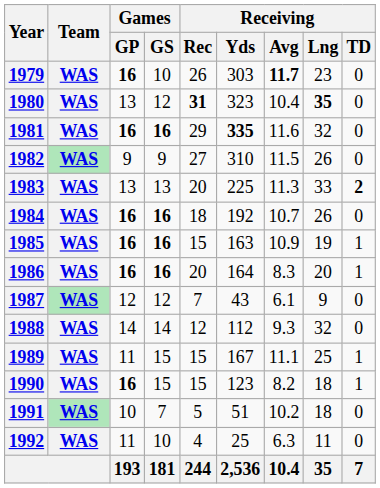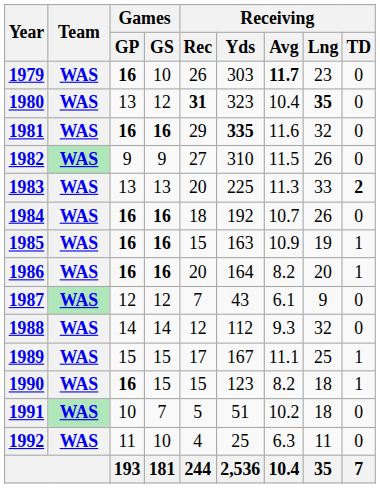 <table class="wikitable" style="text-align:center">
 <tr>
 <th rowspan="2">Year</th>
 <th rowspan="2">Team</th>
 <th colspan="2">Games</th>
 <th colspan="5">Receiving</th>
 </tr>
 <tr>
 <th>GP</th>
 <th>GS</th>
 <th>Rec</th>
 <th>Yds</th>
 <th>Avg</th>
 <th>Lng</th>
 <th>TD</th>
 </tr>
 <tr>
 <th><a href='#'>1979</a></th>
 <th><a href='#'>WAS</a></th>
 <td><strong>16</strong></td>
 <td>10</td>
 <td>26</td>
 <td>303</td>
 <td><strong>11.7</strong></td>
 <td>23</td>
 <td>0</td>
 </tr>
 <tr>
 <th><a href='#'>1980</a></th>
 <th><a href='#'>WAS</a></th>
 <td>13</td>
 <td>12</td>
 <td><strong>31</strong></td>
 <td>323</td>
 <td>10.4</td>
 <td><strong>35</strong></td>
 <td>0</td>
 </tr>
 <tr>
 <th><a href='#'>1981</a></th>
 <th><a href='#'>WAS</a></th>
 <td><strong>16</strong></td>
 <td><strong>16</strong></td>
 <td>29</td>
 <td><strong>335</strong></td>
 <td>11.6</td>
 <td>32</td>
 <td>0</td>
 </tr>
 <tr>
 <th><a href='#'>1982</a></th>
 <th style="background:#afe6ba; width:3em;"><a href='#'>WAS</a></th>
 <td>9</td>
 <td>9</td>
 <td>27</td>
 <td>310</td>
 <td>11.5</td>
 <td>26</td>
 <td>0</td>
 </tr>
 <tr>
 <th><a href='#'>1983</a></th>
 <th><a href='#'>WAS</a></th>
 <td>13</td>
 <td>13</td>
 <td>20</td>
 <td>225</td>
 <td>11.3</td>
 <td>33</td>
 <td><strong>2</strong></td>
 </tr>
 <tr>
 <th><a href='#'>1984</a></th>
 <th><a href='#'>WAS</a></th>
 <td><strong>16</strong></td>
 <td><strong>16</strong></td>
 <td>18</td>
 <td>192</td>
 <td>10.7</td>
 <td>26</td>
 <td>0</td>
 </tr>
 <tr>
 <th><a href='#'>1985</a></th>
 <th><a href='#'>WAS</a></th>
 <td><strong>16</strong></td>
 <td><strong>16</strong></td>
 <td>15</td>
 <td>163</td>
 <td>10.9</td>
 <td>19</td>
 <td>1</td>
 </tr>
 <tr>
 <th><a href='#'>1986</a></th>
 <th><a href='#'>WAS</a></th>
 <td><strong>16</strong></td>
 <td><strong>16</strong></td>
 <td>20</td>
 <td>164</td>
-<td>8.3</td>
+<td>8.2</td>
 <td>20</td>
 <td>1</td>
 </tr>
 <tr>
 <th><a href='#'>1987</a></th>
 <th style="background:#afe6ba; width:3em;"><a href='#'>WAS</a></th>
 <td>12</td>
 <td>12</td>
 <td>7</td>
 <td>43</td>
 <td>6.1</td>
 <td>9</td>
 <td>0</td>
 </tr>
 <tr>
 <th><a href='#'>1988</a></th>
 <th><a href='#'>WAS</a></th>
 <td>14</td>
 <td>14</td>
 <td>12</td>
 <td>112</td>
 <td>9.3</td>
 <td>32</td>
 <td>0</td>
 </tr>
 <tr>
 <th><a href='#'>1989</a></th>
 <th><a href='#'>WAS</a></th>
-<td>11</td>
 <td>15</td>
 <td>15</td>
+<td>17</td>
 <td>167</td>
 <td>11.1</td>
 <td>25</td>
 <td>1</td>
 </tr>
 <tr>
 <th><a href='#'>1990</a></th>
 <th><a href='#'>WAS</a></th>
 <td><strong>16</strong></td>
 <td>15</td>
 <td>15</td>
 <td>123</td>
 <td>8.2</td>
 <td>18</td>
 <td>1</td>
 </tr>
 <tr>
 <th><a href='#'>1991</a></th>
 <th style="background:#afe6ba; width:3em;"><a href='#'>WAS</a></th>
 <td>10</td>
 <td>7</td>
 <td>5</td>
 <td>51</td>
 <td>10.2</td>
 <td>18</td>
 <td>0</td>
 </tr>
 <tr>
 <th><a href='#'>1992</a></th>
 <th><a href='#'>WAS</a></th>
 <td>11</td>
 <td>10</td>
 <td>4</td>
 <td>25</td>
 <td>6.3</td>
 <td>11</td>
 <td>0</td>
 </tr>
 <tr>
 <th colspan="2"></th>
 <th>193</th>
 <th>181</th>
 <th>244</th>
 <th>2,536</th>
 <th>10.4</th>
 <th>35</th>
 <th>7</th>
 </tr>
 </table>
